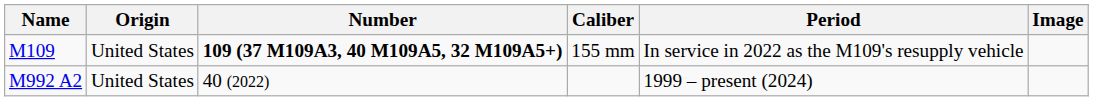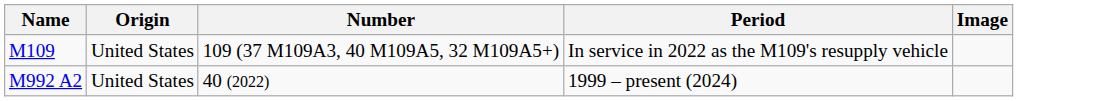 <table class="wikitable mw-collapsible mw-collapsed">
 <tr>
 <th>Name</th>
 <th>Origin</th>
 <th>Number</th>
-<th>Caliber</th>
 <th>Period</th>
 <th>Image</th>
 </tr>
 <tr>
 <td><a href='#'>M109</a></td>
 <td>United States</td>
-<td><strong>109 (37 M109A3, 40 M109A5, 32 M109A5+)</strong></td>
-<td>155 mm</td>
+<td>109 (37 M109A3, 40 M109A5, 32 M109A5+)</td>
 <td>In service in 2022 as the M109's resupply vehicle</td>
 <td></td>
 </tr>
 <tr>
 <td><a href='#'>M992 A2</a></td>
 <td>United States</td>
 <td>40 <small>(2022)</small></td>
-<td></td>
 <td>1999 – present (2024)</td>
 <td></td>
 </tr>
 </table>
